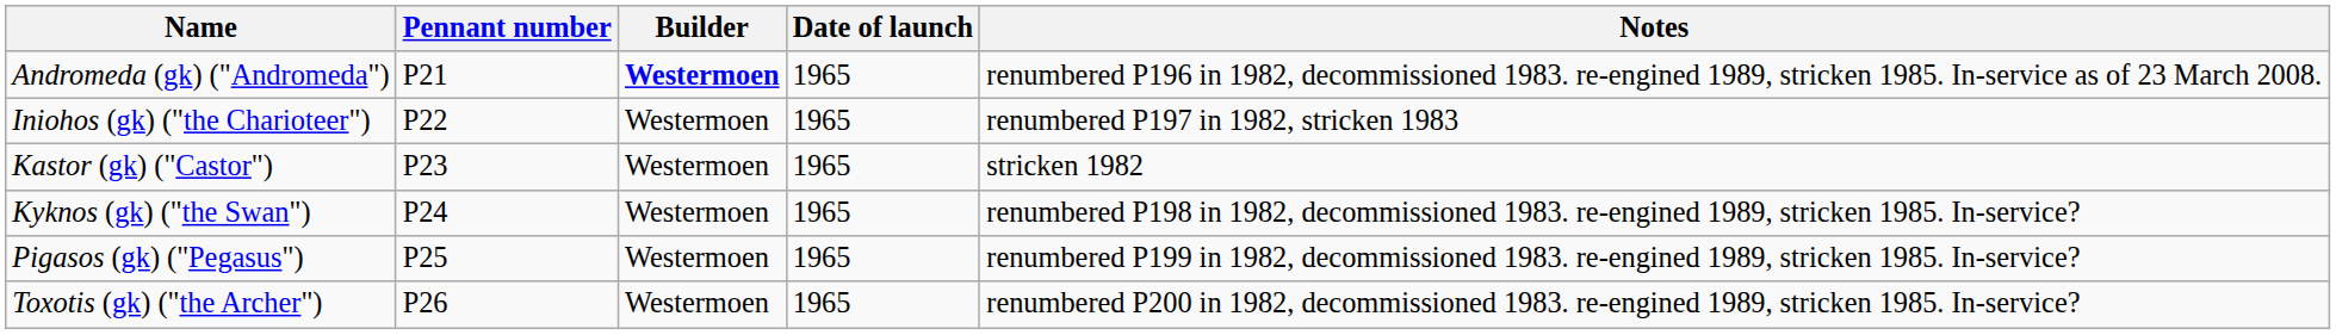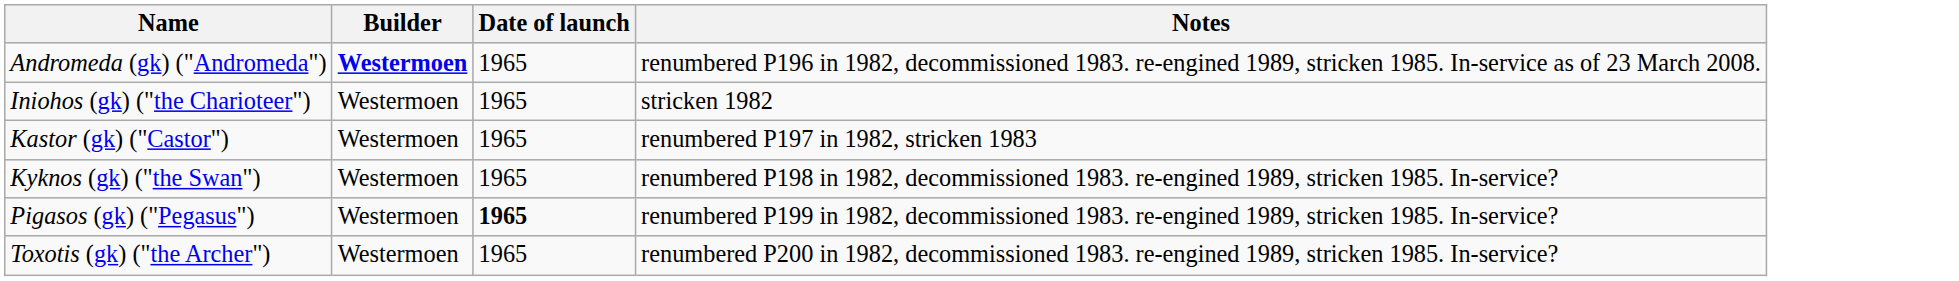 <table class="wikitable">
 <tr>
 <th>Name</th>
-<th><a href='#'>Pennant number</a></th>
 <th>Builder</th>
 <th>Date of launch</th>
 <th>Notes</th>
 </tr>
 <tr>
 <td><em>Andromeda</em> (<a href='#'>gk</a>) ("<a href='#'>Andromeda</a>")</td>
-<td>P21</td>
 <td><strong><a href='#'>Westermoen</a></strong></td>
 <td>1965</td>
 <td>renumbered P196 in 1982, decommissioned 1983. re-engined 1989, stricken 1985. In-service as of 23 March 2008.</td>
 </tr>
 <tr>
 <td><em>Iniohos</em> (<a href='#'>gk</a>) ("<a href='#'>the Charioteer</a>")</td>
-<td>P22</td>
+<td>Westermoen</td>
+<td>1965</td>
+<td>stricken 1982</td>
+</tr>
+<tr>
+<td><em>Kastor</em> (<a href='#'>gk</a>) ("<a href='#'>Castor</a>")</td>
 <td>Westermoen</td>
 <td>1965</td>
 <td>renumbered P197 in 1982, stricken 1983</td>
 </tr>
 <tr>
-<td><em>Kastor</em> (<a href='#'>gk</a>) ("<a href='#'>Castor</a>")</td>
-<td>P23</td>
-<td>Westermoen</td>
-<td>1965</td>
-<td>stricken 1982</td>
-</tr>
-<tr>
 <td><em>Kyknos</em> (<a href='#'>gk</a>) ("<a href='#'>the Swan</a>")</td>
-<td>P24</td>
 <td>Westermoen</td>
 <td>1965</td>
 <td>renumbered P198 in 1982, decommissioned 1983. re-engined 1989, stricken 1985. In-service?</td>
 </tr>
 <tr>
 <td><em>Pigasos</em> (<a href='#'>gk</a>) ("<a href='#'>Pegasus</a>")</td>
-<td>P25</td>
 <td>Westermoen</td>
-<td>1965</td>
+<td><strong>1965</strong></td>
 <td>renumbered P199 in 1982, decommissioned 1983. re-engined 1989, stricken 1985. In-service?</td>
 </tr>
 <tr>
 <td><em>Toxotis</em> (<a href='#'>gk</a>) ("<a href='#'>the Archer</a>")</td>
-<td>P26</td>
 <td>Westermoen</td>
 <td>1965</td>
 <td>renumbered P200 in 1982, decommissioned 1983. re-engined 1989, stricken 1985. In-service?</td>
 </tr>
 </table>
